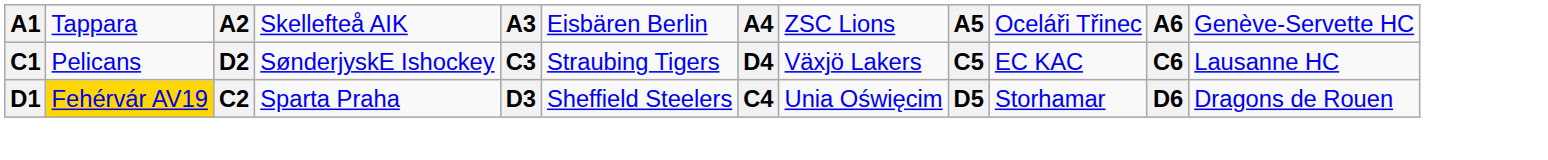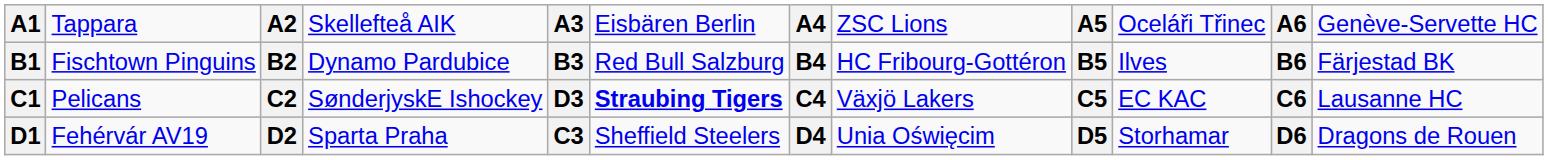 <table class="wikitable" style="font-size: 95%;">
 <tr>
 <th>A1</th>
 <td> <a href='#'>Tappara</a></td>
 <th>A2</th>
 <td> <a href='#'>Skellefteå AIK</a></td>
 <th>A3</th>
 <td> <a href='#'>Eisbären Berlin</a></td>
 <th>A4</th>
 <td> <a href='#'>ZSC Lions</a></td>
 <th>A5</th>
 <td> <a href='#'>Oceláři Třinec</a></td>
 <th>A6</th>
 <td> <a href='#'>Genève-Servette HC</a></td>
 </tr>
 <tr>
+<th>B1</th>
+<td> <a href='#'>Fischtown Pinguins</a></td>
+<th>B2</th>
+<td> <a href='#'>Dynamo Pardubice</a></td>
+<th>B3</th>
+<td> <a href='#'>Red Bull Salzburg</a></td>
+<th>B4</th>
+<td> <a href='#'>HC Fribourg-Gottéron</a></td>
+<th>B5</th>
+<td> <a href='#'>Ilves</a></td>
+<th>B6</th>
+<td> <a href='#'>Färjestad BK</a></td>
+</tr>
+<tr>
 <th>C1</th>
 <td> <a href='#'>Pelicans</a></td>
-<th>D2</th>
+<th>C2</th>
 <td> <a href='#'>SønderjyskE Ishockey</a></td>
-<th>C3</th>
-<td> <a href='#'>Straubing Tigers</a></td>
-<th>D4</th>
+<th>D3</th>
+<td><strong> <a href='#'>Straubing Tigers</a></strong></td>
+<th>C4</th>
 <td> <a href='#'>Växjö Lakers</a></td>
 <th>C5</th>
 <td> <a href='#'>EC KAC</a></td>
 <th>C6</th>
 <td> <a href='#'>Lausanne HC</a></td>
 </tr>
 <tr>
 <th>D1</th>
-<td style="background: gold;"> <a href='#'>Fehérvár AV19</a></td>
-<th>C2</th>
+<td> <a href='#'>Fehérvár AV19</a></td>
+<th>D2</th>
 <td> <a href='#'>Sparta Praha</a></td>
-<th>D3</th>
+<th>C3</th>
 <td> <a href='#'>Sheffield Steelers</a></td>
-<th>C4</th>
+<th>D4</th>
 <td> <a href='#'>Unia Oświęcim</a></td>
 <th>D5</th>
 <td> <a href='#'>Storhamar</a></td>
 <th>D6</th>
 <td> <a href='#'>Dragons de Rouen</a></td>
 </tr>
 </table>
